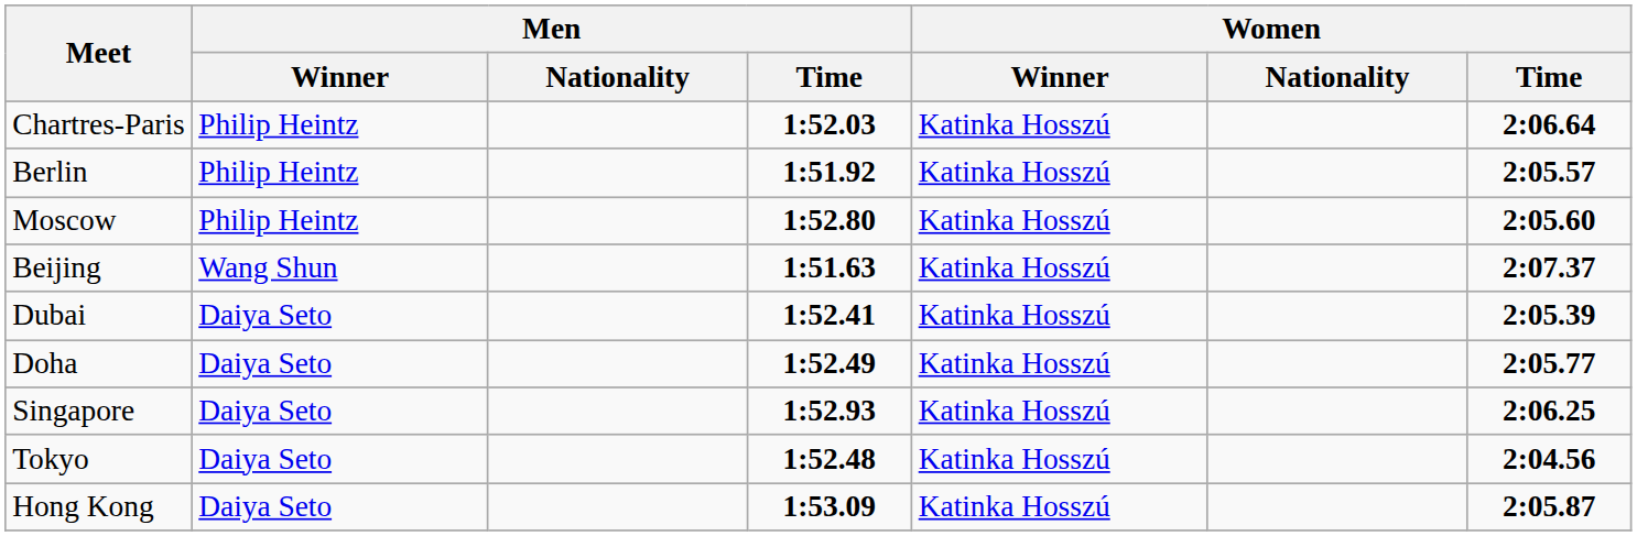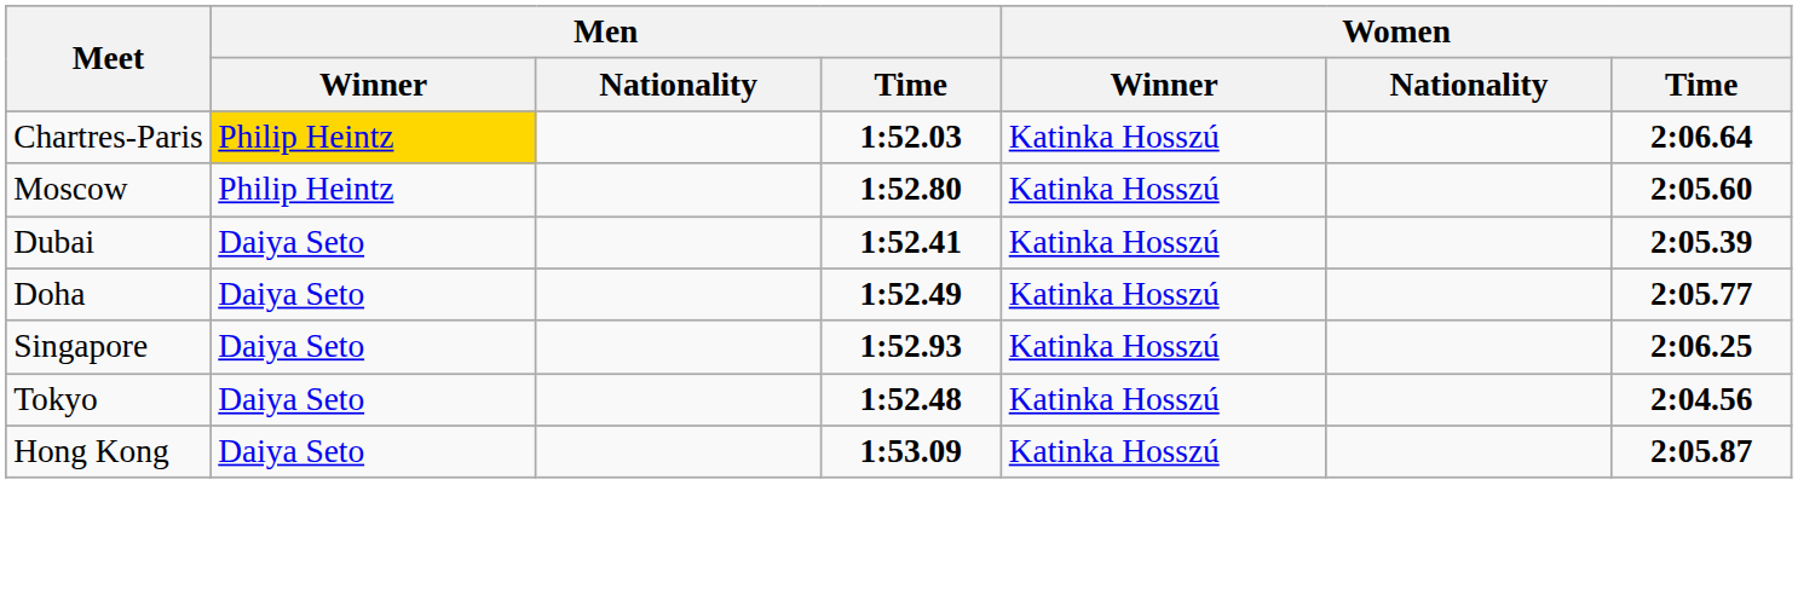 <table class="wikitable">
 <tr>
 <th rowspan="2">Meet</th>
 <th colspan="3">Men</th>
 <th colspan="3">Women</th>
 </tr>
 <tr>
 <th width=150>Winner</th>
 <th width=130>Nationality</th>
 <th width=80>Time</th>
 <th width=150>Winner</th>
 <th width=130>Nationality</th>
 <th width=80>Time</th>
 </tr>
 <tr>
 <td>Chartres-Paris</td>
-<td><a href='#'>Philip Heintz</a></td>
+<td style="background: gold;"><a href='#'>Philip Heintz</a></td>
 <td></td>
 <td align=center><strong>1:52.03</strong></td>
 <td><a href='#'>Katinka Hosszú</a></td>
 <td></td>
 <td align=center><strong>2:06.64</strong></td>
-</tr>
-<tr>
-<td>Berlin</td>
-<td><a href='#'>Philip Heintz</a></td>
-<td></td>
-<td align=center><strong>1:51.92</strong></td>
-<td><a href='#'>Katinka Hosszú</a></td>
-<td></td>
-<td align=center><strong>2:05.57</strong></td>
 </tr>
 <tr>
 <td>Moscow</td>
 <td><a href='#'>Philip Heintz</a></td>
 <td></td>
 <td align=center><strong>1:52.80</strong></td>
 <td><a href='#'>Katinka Hosszú</a></td>
 <td></td>
 <td align=center><strong>2:05.60</strong></td>
-</tr>
-<tr>
-<td>Beijing</td>
-<td><a href='#'>Wang Shun</a></td>
-<td></td>
-<td align=center><strong>1:51.63</strong></td>
-<td><a href='#'>Katinka Hosszú</a></td>
-<td></td>
-<td align=center><strong>2:07.37</strong></td>
 </tr>
 <tr>
 <td>Dubai</td>
 <td><a href='#'>Daiya Seto</a></td>
 <td></td>
 <td align=center><strong>1:52.41</strong></td>
 <td><a href='#'>Katinka Hosszú</a></td>
 <td></td>
 <td align=center><strong>2:05.39</strong></td>
 </tr>
 <tr>
 <td>Doha</td>
 <td><a href='#'>Daiya Seto</a></td>
 <td></td>
 <td align=center><strong>1:52.49</strong></td>
 <td><a href='#'>Katinka Hosszú</a></td>
 <td></td>
 <td align=center><strong>2:05.77</strong></td>
 </tr>
 <tr>
 <td>Singapore</td>
 <td><a href='#'>Daiya Seto</a></td>
 <td></td>
 <td align=center><strong>1:52.93</strong></td>
 <td><a href='#'>Katinka Hosszú</a></td>
 <td></td>
 <td align=center><strong>2:06.25</strong></td>
 </tr>
 <tr>
 <td>Tokyo</td>
 <td><a href='#'>Daiya Seto</a></td>
 <td></td>
 <td align=center><strong>1:52.48</strong></td>
 <td><a href='#'>Katinka Hosszú</a></td>
 <td></td>
 <td align=center><strong>2:04.56</strong></td>
 </tr>
 <tr>
 <td>Hong Kong</td>
 <td><a href='#'>Daiya Seto</a></td>
 <td></td>
 <td align=center><strong>1:53.09</strong></td>
 <td><a href='#'>Katinka Hosszú</a></td>
 <td></td>
 <td align=center><strong>2:05.87</strong></td>
 </tr>
 </table>
